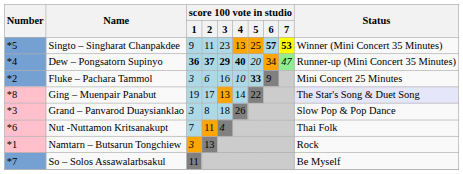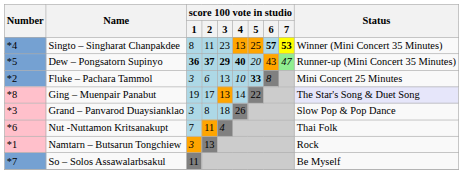 <table class="wikitable">
 <tr>
 <th rowspan=2>Number</th>
 <th rowspan=2>Name</th>
 <th colspan=7>score 100 vote in studio</th>
 <th rowspan=2>Status</th>
 </tr>
 <tr>
 <th>1</th>
 <th>2</th>
 <th>3</th>
 <th>4</th>
 <th>5</th>
 <th>6</th>
 <th>7</th>
 </tr>
 <tr>
-<td style="background:#75A1D2">*5</td>
+<td style="background:#75A1D2">*4</td>
 <td>Singto – Singharat Chanpakdee</td>
-<td bgcolor="lightblue">9</td>
+<td bgcolor="lightblue">8</td>
 <td bgcolor="lightblue">11</td>
 <td bgcolor="lightblue">23</td>
 <td bgcolor="orange">13</td>
 <td bgcolor="orange">25</td>
 <td bgcolor="lightblue"><span><strong>57</strong></span></td>
 <td bgcolor="yellow"><span><strong>53</strong></span></td>
 <td>Winner (Mini Concert 35 Minutes)</td>
 </tr>
 <tr>
-<td style="background:#75A1D2">*4</td>
+<td style="background:#75A1D2">*5</td>
 <td>Dew – Pongsatorn Supinyo</td>
 <td bgcolor="lightblue"><span><strong>36</strong></span></td>
 <td bgcolor="lightblue"><span><strong>37</strong></span></td>
 <td bgcolor="lightblue"><span><strong>29</strong></span></td>
 <td bgcolor="lightblue"><span><strong>40</strong></span></td>
 <td bgcolor="lightblue"><span><em>20</em></span></td>
-<td bgcolor="orange">34</td>
+<td bgcolor="orange">43</td>
 <td bgcolor="lightgreen"><span><em>47</em></span></td>
 <td>Runner-up (Mini Concert 35 Minutes)</td>
 </tr>
 <tr>
 <td style="background:#75A1D2">*2</td>
 <td>Fluke – Pachara Tammol</td>
 <td bgcolor="lightblue"><span><em>3</em></span></td>
 <td bgcolor="lightblue"><span><em>6</em></span></td>
-<td bgcolor="lightblue">16</td>
+<td bgcolor="lightblue">13</td>
 <td bgcolor="lightblue"><span><em>10</em></span></td>
 <td bgcolor="lightblue"><span><strong>33</strong></span></td>
-<td bgcolor = "gray"><span><em>9</em></span></td>
+<td bgcolor = "gray"><span><em>8</em></span></td>
 <td style="background:#CCCCCC;" colspan=" 1 "></td>
 <td>Mini Concert 25 Minutes</td>
 </tr>
 <tr>
 <td style="background:pink;">*8</td>
 <td>Ging – Muenpair Panabut</td>
 <td bgcolor="lightblue">19</td>
 <td bgcolor="lightblue">17</td>
 <td bgcolor="orange">13</td>
 <td bgcolor="lightblue">14</td>
 <td bgcolor = "gray">22</td>
 <td style="background:#CCCCCC;" colspan=" 2 "></td>
 <td style="background: lavender;">The Star's Song & Duet Song</td>
 </tr>
 <tr>
 <td style="background:pink;">*3</td>
 <td>Grand – Panvarod Duaysianklao</td>
 <td bgcolor="lightblue"><span><em>3</em></span></td>
 <td bgcolor="lightblue">8</td>
 <td bgcolor="lightblue">18</td>
 <td bgcolor = "gray">26</td>
 <td style="background:#CCCCCC;" colspan=" 3 "></td>
 <td>Slow Pop & Pop Dance</td>
 </tr>
 <tr>
 <td style="background:pink;">*6</td>
 <td>Nut -Nuttamon Kritsanakupt</td>
 <td bgcolor="lightblue">7</td>
 <td bgcolor="orange">11</td>
 <td bgcolor = "gray"><span><em>4</em></span></td>
 <td style="background:#CCCCCC;" colspan=" 4 "></td>
 <td>Thai Folk</td>
 </tr>
 <tr>
 <td style="background:pink;">*1</td>
 <td>Namtarn – Butsarun Tongchiew</td>
 <td bgcolor="orange"><span><em>3</em></span></td>
 <td bgcolor = "gray">13</td>
 <td style="background:#CCCCCC;" colspan=" 5 "></td>
 <td>Rock</td>
 </tr>
 <tr>
 <td style="background:#75A1D2">*7</td>
 <td>So – Solos Assawalarbsakul</td>
 <td bgcolor = "gray">11</td>
 <td style="background:#CCCCCC;" colspan=" 6 "></td>
 <td>Be Myself</td>
 </tr>
 <tr>
 </tr>
 </table>
